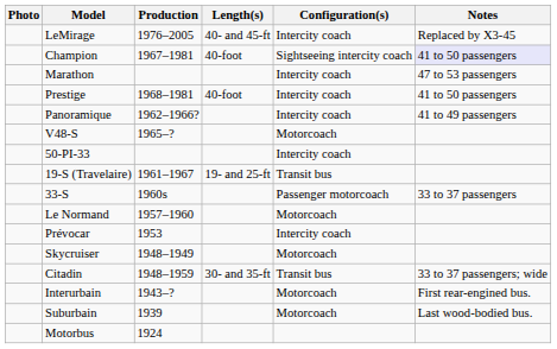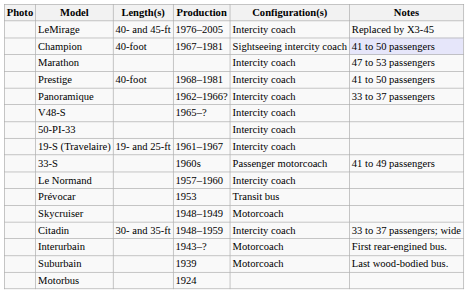 <table class="wikitable">
 <tr>
 <th>Photo</th>
 <th>Model</th>
+<th>Length(s)</th>
 <th>Production</th>
-<th>Length(s)</th>
 <th>Configuration(s)</th>
 <th>Notes</th>
 </tr>
 <tr>
 <td><br></td>
 <td>LeMirage</td>
+<td>40- and 45-ft</td>
 <td>1976–2005</td>
-<td>40- and 45-ft</td>
 <td>Intercity coach</td>
 <td>Replaced by X3-45</td>
 </tr>
 <tr>
 <td></td>
 <td>Champion</td>
+<td>40-foot</td>
 <td>1967–1981</td>
-<td>40-foot</td>
 <td>Sightseeing intercity coach</td>
 <td style="background: lavender;">41 to 50 passengers</td>
 </tr>
 <tr>
 <td></td>
 <td>Marathon</td>
 <td></td>
 <td></td>
 <td>Intercity coach</td>
 <td>47 to 53 passengers</td>
 </tr>
 <tr>
 <td></td>
 <td>Prestige</td>
+<td>40-foot</td>
 <td>1968–1981</td>
-<td>40-foot</td>
 <td>Intercity coach</td>
 <td>41 to 50 passengers</td>
 </tr>
 <tr>
 <td></td>
 <td>Panoramique</td>
+<td></td>
 <td>1962–1966?</td>
-<td></td>
 <td>Intercity coach</td>
-<td>41 to 49 passengers</td>
+<td>33 to 37 passengers</td>
 </tr>
 <tr>
 <td></td>
 <td>V48-S</td>
+<td></td>
 <td>1965–?</td>
-<td></td>
-<td>Motorcoach</td>
+<td>Intercity coach</td>
 <td></td>
 </tr>
 <tr>
 <td></td>
 <td>50-PI-33</td>
 <td></td>
 <td></td>
 <td>Intercity coach</td>
 <td></td>
 </tr>
 <tr>
 <td></td>
 <td>19-S (Travelaire)</td>
+<td>19- and 25-ft</td>
 <td>1961–1967</td>
-<td>19- and 25-ft</td>
+<td>Intercity coach</td>
+<td></td>
+</tr>
+<tr>
+<td></td>
+<td>33-S</td>
+<td></td>
+<td>1960s</td>
+<td>Passenger motorcoach</td>
+<td>41 to 49 passengers</td>
+</tr>
+<tr>
+<td></td>
+<td>Le Normand</td>
+<td></td>
+<td>1957–1960</td>
+<td>Intercity coach</td>
+<td></td>
+</tr>
+<tr>
+<td></td>
+<td>Prévocar</td>
+<td></td>
+<td>1953</td>
 <td>Transit bus</td>
 <td></td>
 </tr>
 <tr>
 <td></td>
-<td>33-S</td>
-<td>1960s</td>
+<td>Skycruiser</td>
 <td></td>
-<td>Passenger motorcoach</td>
-<td>33 to 37 passengers</td>
-</tr>
-<tr>
-<td></td>
-<td>Le Normand</td>
-<td>1957–1960</td>
-<td></td>
-<td>Motorcoach</td>
-<td></td>
-</tr>
-<tr>
-<td></td>
-<td>Prévocar</td>
-<td>1953</td>
-<td></td>
-<td>Intercity coach</td>
-<td></td>
-</tr>
-<tr>
-<td></td>
-<td>Skycruiser</td>
 <td>1948–1949</td>
-<td></td>
 <td>Motorcoach</td>
 <td></td>
 </tr>
 <tr>
 <td><br></td>
 <td>Citadin</td>
+<td>30- and 35-ft</td>
 <td>1948–1959</td>
-<td>30- and 35-ft</td>
-<td>Transit bus</td>
+<td>Intercity coach</td>
 <td>33 to 37 passengers;  wide</td>
 </tr>
 <tr>
 <td></td>
 <td>Interurbain</td>
+<td></td>
 <td>1943–?</td>
-<td></td>
 <td>Motorcoach</td>
 <td>First rear-engined bus.</td>
 </tr>
 <tr>
 <td></td>
 <td>Suburbain</td>
+<td></td>
 <td>1939</td>
-<td></td>
 <td>Motorcoach</td>
 <td>Last wood-bodied bus.</td>
 </tr>
 <tr>
 <td></td>
 <td>Motorbus</td>
+<td></td>
 <td>1924</td>
-<td></td>
 <td></td>
 <td></td>
 </tr>
 </table>
